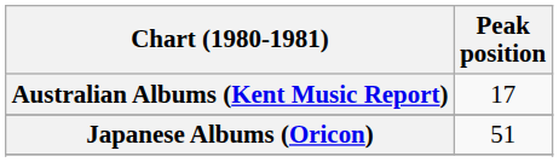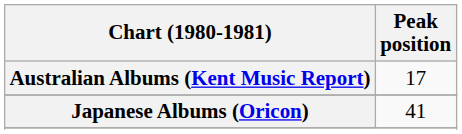 <table class="wikitable plainrowheaders sortable">
 <tr>
 <th>Chart (1980-1981)</th>
 <th>Peak<br>position</th>
 </tr>
 <tr>
 <th scope="row">Australian Albums (<a href='#'>Kent Music Report</a>)</th>
 <td align="center">17</td>
 </tr>
 <tr>
 </tr>
 <tr>
 </tr>
 <tr>
 </tr>
 <tr>
 <th scope="row">Japanese Albums (<a href='#'>Oricon</a>)</th>
-<td align="center">51</td>
+<td align="center">41</td>
 </tr>
 <tr>
 </tr>
 <tr>
 </tr>
 <tr>
 </tr>
 </table>
